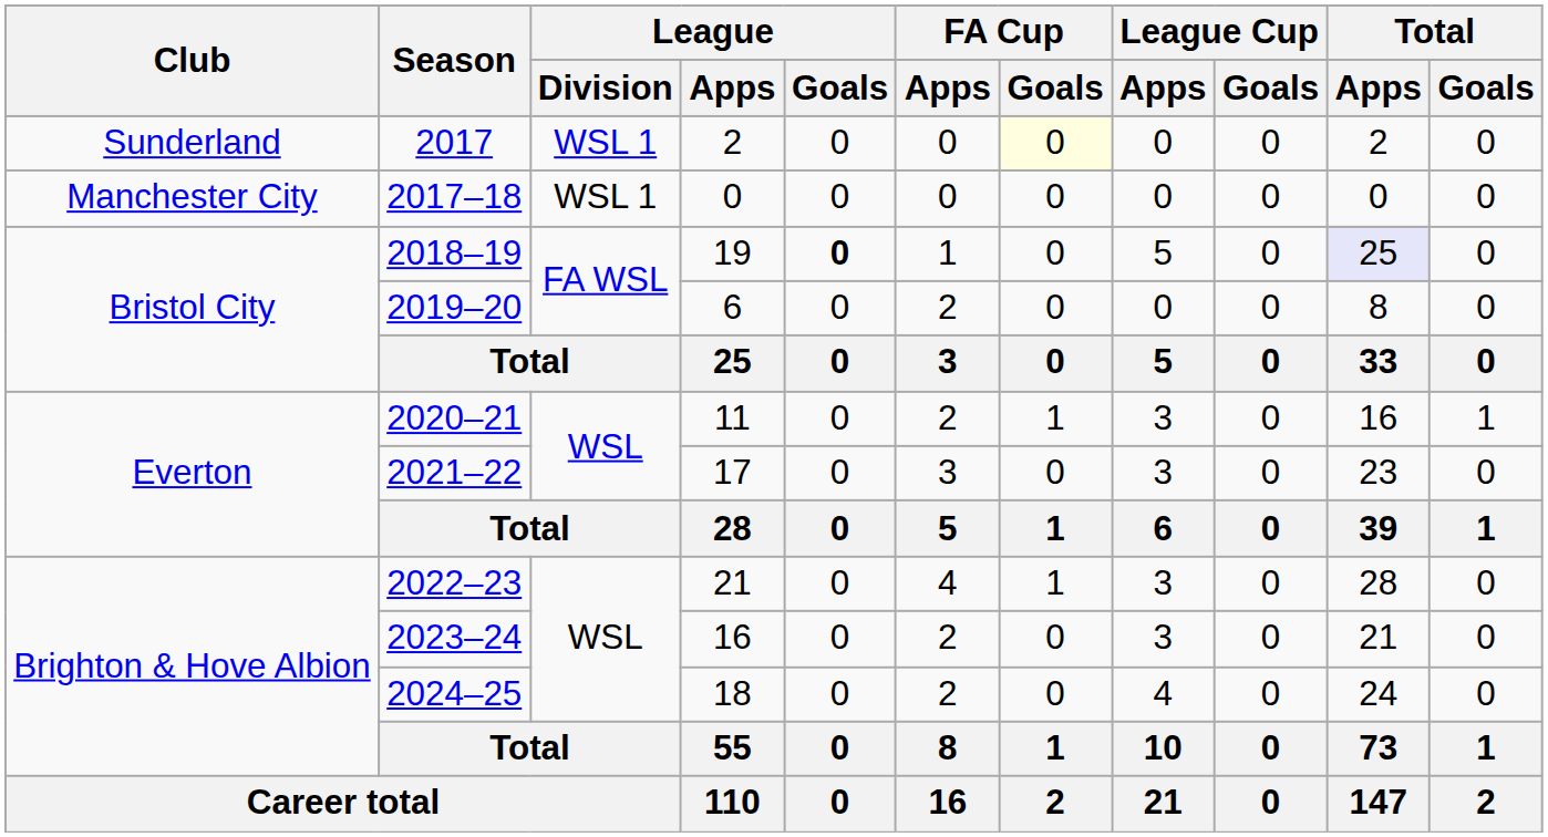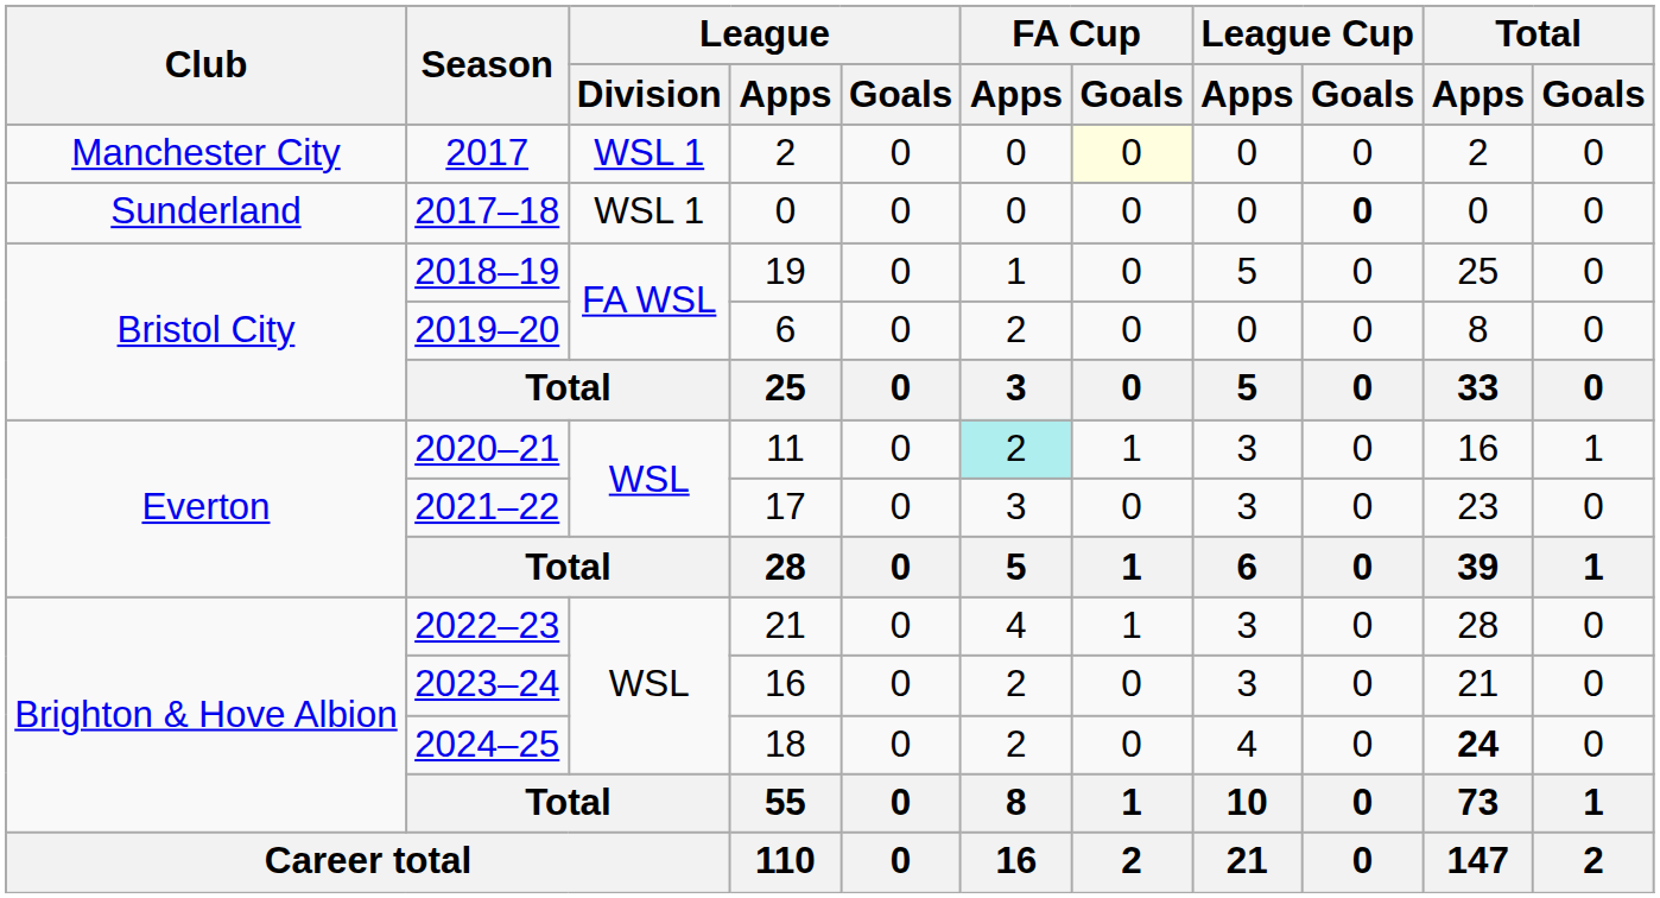 <table class="wikitable" style="text-align:center">
 <tr>
 <th rowspan="2">Club</th>
 <th rowspan="2">Season</th>
 <th colspan="3">League</th>
 <th colspan="2">FA Cup</th>
 <th colspan="2">League Cup</th>
 <th colspan="2">Total</th>
 </tr>
 <tr>
 <th>Division</th>
 <th>Apps</th>
 <th>Goals</th>
 <th>Apps</th>
 <th>Goals</th>
 <th>Apps</th>
 <th>Goals</th>
 <th>Apps</th>
 <th>Goals</th>
 </tr>
 <tr>
-<td><a href='#'>Sunderland</a></td>
+<td><a href='#'>Manchester City</a></td>
 <td><a href='#'>2017</a></td>
 <td><a href='#'>WSL 1</a></td>
 <td>2</td>
 <td>0</td>
 <td>0</td>
 <td style="background: lightyellow;">0</td>
 <td>0</td>
 <td>0</td>
 <td>2</td>
 <td>0</td>
 </tr>
 <tr>
-<td><a href='#'>Manchester City</a></td>
+<td><a href='#'>Sunderland</a></td>
 <td><a href='#'>2017–18</a></td>
 <td>WSL 1</td>
 <td>0</td>
 <td>0</td>
 <td>0</td>
 <td>0</td>
 <td>0</td>
-<td>0</td>
+<td><strong>0</strong></td>
 <td>0</td>
 <td>0</td>
 </tr>
 <tr>
 <td rowspan="3"><a href='#'>Bristol City</a></td>
 <td><a href='#'>2018–19</a></td>
 <td rowspan="2"><a href='#'>FA WSL</a></td>
 <td>19</td>
-<td><strong>0</strong></td>
+<td>0</td>
 <td>1</td>
 <td>0</td>
 <td>5</td>
 <td>0</td>
-<td style="background: lavender;">25</td>
+<td>25</td>
 <td>0</td>
 </tr>
 <tr>
 <td><a href='#'>2019–20</a></td>
 <td>6</td>
 <td>0</td>
 <td>2</td>
 <td>0</td>
 <td>0</td>
 <td>0</td>
 <td>8</td>
 <td>0</td>
 </tr>
 <tr>
 <th colspan="2">Total</th>
 <th>25</th>
 <th>0</th>
 <th>3</th>
 <th>0</th>
 <th>5</th>
 <th>0</th>
 <th>33</th>
 <th>0</th>
 </tr>
 <tr>
 <td rowspan="3"><a href='#'>Everton</a></td>
 <td><a href='#'>2020–21</a></td>
 <td rowspan="2"><a href='#'>WSL</a></td>
 <td>11</td>
 <td>0</td>
-<td>2</td>
+<td style="background: paleturquoise;">2</td>
 <td>1</td>
 <td>3</td>
 <td>0</td>
 <td>16</td>
 <td>1</td>
 </tr>
 <tr>
 <td><a href='#'>2021–22</a></td>
 <td>17</td>
 <td>0</td>
 <td>3</td>
 <td>0</td>
 <td>3</td>
 <td>0</td>
 <td>23</td>
 <td>0</td>
 </tr>
 <tr>
 <th colspan="2">Total</th>
 <th>28</th>
 <th>0</th>
 <th>5</th>
 <th>1</th>
 <th>6</th>
 <th>0</th>
 <th>39</th>
 <th>1</th>
 </tr>
 <tr>
 <td rowspan="4"><a href='#'>Brighton & Hove Albion</a></td>
 <td><a href='#'>2022–23</a></td>
 <td rowspan="3">WSL</td>
 <td>21</td>
 <td>0</td>
 <td>4</td>
 <td>1</td>
 <td>3</td>
 <td>0</td>
 <td>28</td>
 <td>0</td>
 </tr>
 <tr>
 <td><a href='#'>2023–24</a></td>
 <td>16</td>
 <td>0</td>
 <td>2</td>
 <td>0</td>
 <td>3</td>
 <td>0</td>
 <td>21</td>
 <td>0</td>
 </tr>
 <tr>
 <td><a href='#'>2024–25</a></td>
 <td>18</td>
 <td>0</td>
 <td>2</td>
 <td>0</td>
 <td>4</td>
 <td>0</td>
-<td>24</td>
+<td><strong>24</strong></td>
 <td>0</td>
 </tr>
 <tr>
 <th colspan="2">Total</th>
 <th>55</th>
 <th>0</th>
 <th>8</th>
 <th>1</th>
 <th>10</th>
 <th>0</th>
 <th>73</th>
 <th>1</th>
 </tr>
 <tr>
 <th colspan="3">Career total</th>
 <th>110</th>
 <th>0</th>
 <th>16</th>
 <th>2</th>
 <th>21</th>
 <th>0</th>
 <th>147</th>
 <th>2</th>
 </tr>
 </table>
